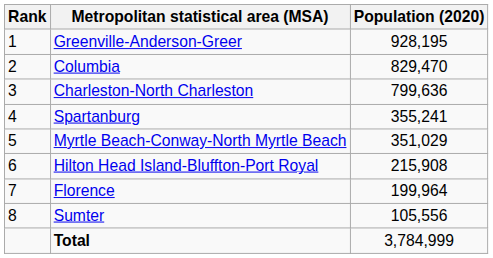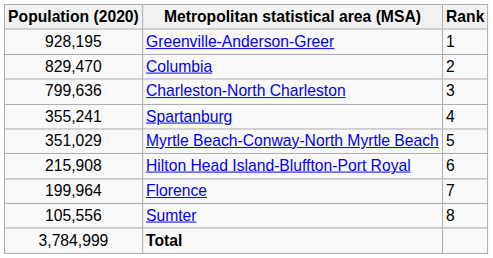 <table class="wikitable">
 <tr>
+<th>Population (2020)</th>
+<th>Metropolitan statistical area (MSA)</th>
 <th>Rank</th>
-<th>Metropolitan statistical area (MSA)</th>
-<th>Population (2020)</th>
 </tr>
 <tr>
+<td align="center">928,195</td>
+<td><a href='#'>Greenville-Anderson-Greer</a></td>
 <td>1</td>
-<td><a href='#'>Greenville-Anderson-Greer</a></td>
-<td align="center">928,195</td>
 </tr>
 <tr>
+<td align="center">829,470</td>
+<td><a href='#'>Columbia</a></td>
 <td>2</td>
-<td><a href='#'>Columbia</a></td>
-<td align="center">829,470</td>
 </tr>
 <tr>
+<td align="center">799,636</td>
+<td><a href='#'>Charleston-North Charleston</a></td>
 <td>3</td>
-<td><a href='#'>Charleston-North Charleston</a></td>
-<td align="center">799,636</td>
 </tr>
 <tr>
+<td align="center">355,241</td>
+<td><a href='#'>Spartanburg</a></td>
 <td>4</td>
-<td><a href='#'>Spartanburg</a></td>
-<td align="center">355,241</td>
 </tr>
 <tr>
+<td align="center">351,029</td>
+<td><a href='#'>Myrtle Beach-Conway-North Myrtle Beach</a></td>
 <td>5</td>
-<td><a href='#'>Myrtle Beach-Conway-North Myrtle Beach</a></td>
-<td align="center">351,029</td>
 </tr>
 <tr>
+<td align="center">215,908</td>
+<td><a href='#'>Hilton Head Island-Bluffton-Port Royal</a></td>
 <td>6</td>
-<td><a href='#'>Hilton Head Island-Bluffton-Port Royal</a></td>
-<td align="center">215,908</td>
 </tr>
 <tr>
+<td align="center">199,964</td>
+<td><a href='#'>Florence</a></td>
 <td>7</td>
-<td><a href='#'>Florence</a></td>
-<td align="center">199,964</td>
 </tr>
 <tr>
+<td align="center">105,556</td>
+<td><a href='#'>Sumter</a></td>
 <td>8</td>
-<td><a href='#'>Sumter</a></td>
-<td align="center">105,556</td>
 </tr>
 <tr>
+<td align="center">3,784,999</td>
+<td><strong>Total</strong></td>
 <td></td>
-<td><strong>Total</strong></td>
-<td align="center">3,784,999</td>
 </tr>
 </table>
